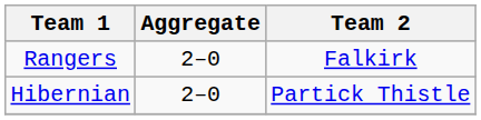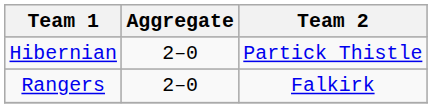 <table class="wikitable" style="text-align: center">
 <tr>
 <th>Team 1</th>
 <th>Aggregate</th>
 <th>Team 2</th>
 </tr>
 <tr>
+<td><a href='#'>Hibernian</a></td>
+<td>2–0</td>
+<td><a href='#'>Partick Thistle</a></td>
+</tr>
+<tr>
 <td><a href='#'>Rangers</a></td>
 <td>2–0</td>
 <td><a href='#'>Falkirk</a></td>
 </tr>
 <tr>
-<td><a href='#'>Hibernian</a></td>
-<td>2–0</td>
-<td><a href='#'>Partick Thistle</a></td>
-</tr>
-<tr>
 </tr>
 </table>
